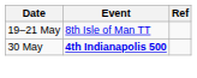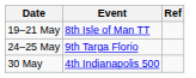 <table class="wikitable" style="font-size: 85%">
 <tr>
 <th>Date</th>
 <th>Event</th>
 <th>Ref</th>
 </tr>
 <tr>
 <td>19–21 May</td>
 <td><a href='#'>8th Isle of Man TT</a></td>
 <td></td>
 </tr>
 <tr>
+<td>24–25 May</td>
+<td><a href='#'>9th Targa Florio</a></td>
+<td></td>
+</tr>
+<tr>
 <td>30 May</td>
-<td><strong><a href='#'>4th Indianapolis 500</a></strong></td>
+<td><a href='#'>4th Indianapolis 500</a></td>
 <td></td>
 </tr>
 </table>
